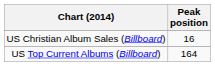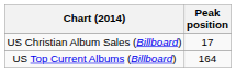 <table class="wikitable sortable plainrowheaders" style="text-align:center">
 <tr>
 <th scope="col">Chart (2014)</th>
 <th scope="col">Peak<br> position</th>
 </tr>
 <tr>
 </tr>
 <tr>
 </tr>
 <tr>
 <td>US Christian Album Sales (<em><a href='#'>Billboard</a></em>)</td>
-<td align="center">16</td>
+<td align="center">17</td>
 </tr>
 <tr>
 </tr>
 <tr>
 <td>US <a href='#'>Top Current Albums</a> (<em><a href='#'>Billboard</a></em>)</td>
 <td align="center">164</td>
 </tr>
 </table>
